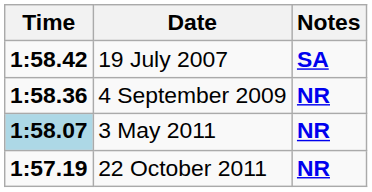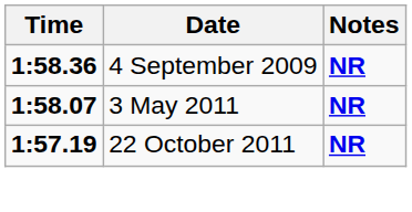 <table class="wikitable">
 <tr>
 <th>Time</th>
 <th>Date</th>
 <th>Notes</th>
 </tr>
 <tr>
-<td><strong>1:58.42</strong></td>
-<td>19 July 2007</td>
-<td><strong><a href='#'>SA</a></strong></td>
-</tr>
-<tr>
 <td><strong>1:58.36</strong></td>
 <td>4 September 2009</td>
 <td><strong><a href='#'>NR</a></strong></td>
 </tr>
 <tr>
-<td style="background: lightblue;"><strong>1:58.07</strong></td>
+<td><strong>1:58.07</strong></td>
 <td>3 May 2011</td>
 <td><strong><a href='#'>NR</a></strong></td>
 </tr>
 <tr>
 <td><strong>1:57.19</strong></td>
 <td>22 October 2011</td>
 <td><strong><a href='#'>NR</a></strong></td>
 </tr>
 </table>
